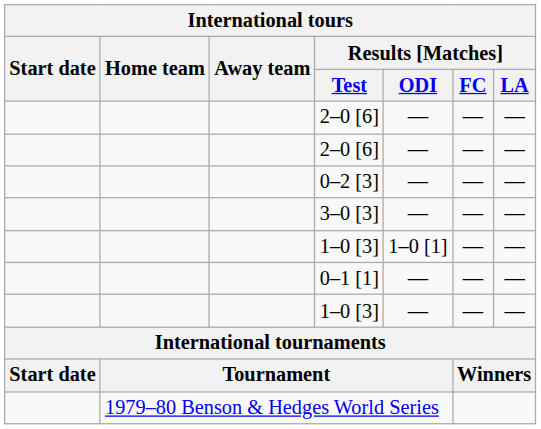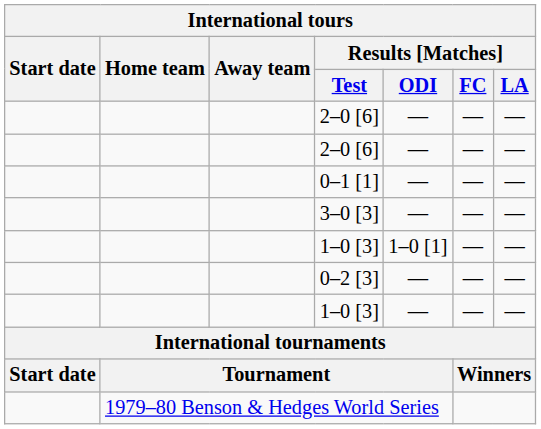 <table class="wikitable">
 <tr>
 <th colspan="7">International tours</th>
 </tr>
 <tr>
 <th rowspan="2">Start date</th>
 <th rowspan="2">Home team</th>
 <th rowspan="2">Away team</th>
 <th colspan="4">Results [Matches]</th>
 </tr>
 <tr>
 <th><a href='#'>Test</a></th>
 <th><a href='#'>ODI</a></th>
 <th><a href='#'>FC</a></th>
 <th><a href='#'>LA</a></th>
 </tr>
 <tr>
 <td><a href='#'></a></td>
 <td></td>
 <td></td>
 <td>2–0 [6]</td>
 <td ; style="text-align:center">—</td>
 <td ; style="text-align:center">—</td>
 <td ; style="text-align:center">—</td>
 </tr>
 <tr>
 <td><a href='#'></a></td>
 <td></td>
 <td></td>
 <td>2–0 [6]</td>
 <td ; style="text-align:center">—</td>
 <td ; style="text-align:center">—</td>
 <td ; style="text-align:center">—</td>
 </tr>
 <tr>
 <td><a href='#'></a></td>
 <td></td>
 <td></td>
-<td>0–2 [3]</td>
+<td>0–1 [1]</td>
 <td ; style="text-align:center">—</td>
 <td ; style="text-align:center">—</td>
 <td ; style="text-align:center">—</td>
 </tr>
 <tr>
 <td><a href='#'></a></td>
 <td></td>
 <td></td>
 <td>3–0 [3]</td>
 <td ; style="text-align:center">—</td>
 <td ; style="text-align:center">—</td>
 <td ; style="text-align:center">—</td>
 </tr>
 <tr>
 <td><a href='#'></a></td>
 <td></td>
 <td></td>
 <td>1–0 [3]</td>
 <td>1–0 [1]</td>
 <td ; style="text-align:center">—</td>
 <td ; style="text-align:center">—</td>
 </tr>
 <tr>
 <td><a href='#'></a></td>
 <td></td>
 <td></td>
-<td>0–1 [1]</td>
+<td>0–2 [3]</td>
 <td ; style="text-align:center">—</td>
 <td ; style="text-align:center">—</td>
 <td ; style="text-align:center">—</td>
 </tr>
 <tr>
 <td><a href='#'></a></td>
 <td></td>
 <td></td>
 <td>1–0 [3]</td>
 <td ; style="text-align:center">—</td>
 <td ; style="text-align:center">—</td>
 <td ; style="text-align:center">—</td>
 </tr>
 <tr>
 <th colspan="7">International tournaments</th>
 </tr>
 <tr>
 <th>Start date</th>
 <th colspan="4">Tournament</th>
 <th colspan="2">Winners</th>
 </tr>
 <tr>
 <td><a href='#'></a></td>
 <td colspan="4"> <a href='#'>1979–80 Benson & Hedges World Series</a></td>
 <td colspan="2"></td>
 </tr>
 </table>
